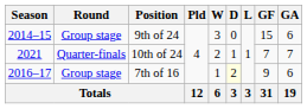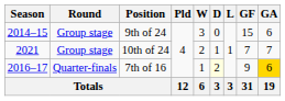 <table class=wikitable style="text-align: center;">
 <tr>
 <th>Season</th>
 <th>Round</th>
 <th>Position</th>
 <th>Pld</th>
 <th>W</th>
 <th>D</th>
 <th>L</th>
 <th>GF</th>
 <th>GA</th>
 </tr>
 <tr>
 <td><a href='#'>2014–15</a></td>
 <td><a href='#'>Group stage</a></td>
 <td>9th of 24</td>
 <td rowspan="3">4</td>
 <td>3</td>
 <td>0</td>
 <td rowspan="3">1</td>
 <td>15</td>
 <td>6</td>
 </tr>
 <tr>
 <td><a href='#'>2021</a></td>
-<td><a href='#'>Quarter-finals</a></td>
+<td><a href='#'>Group stage</a></td>
 <td>10th of 24</td>
 <td>2</td>
 <td>1</td>
 <td>7</td>
 <td>7</td>
 </tr>
 <tr>
 <td><a href='#'>2016–17</a></td>
-<td><a href='#'>Group stage</a></td>
+<td><a href='#'>Quarter-finals</a></td>
 <td>7th of 16</td>
 <td>1</td>
 <td style="background: lightyellow;">2</td>
 <td>9</td>
-<td>6</td>
+<td style="background: gold;">6</td>
 </tr>
 <tr>
 <th colspan=3><strong>Totals</strong></th>
 <th><strong>12</strong></th>
 <th><strong>6</strong></th>
 <th><strong>3</strong></th>
 <th><strong>3</strong></th>
 <th><strong>31</strong></th>
 <th><strong>19</strong></th>
 </tr>
 </table>
